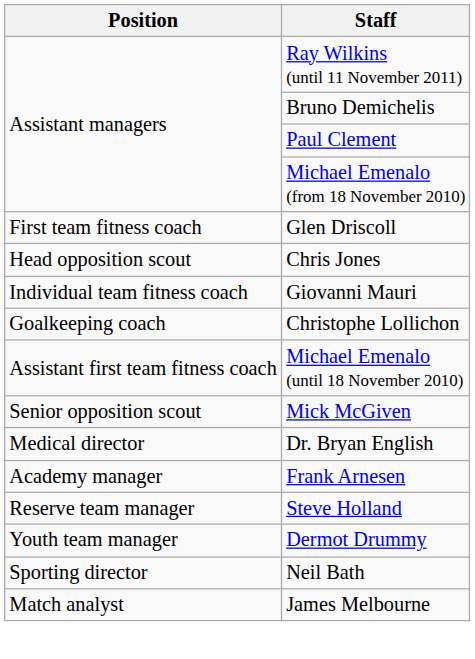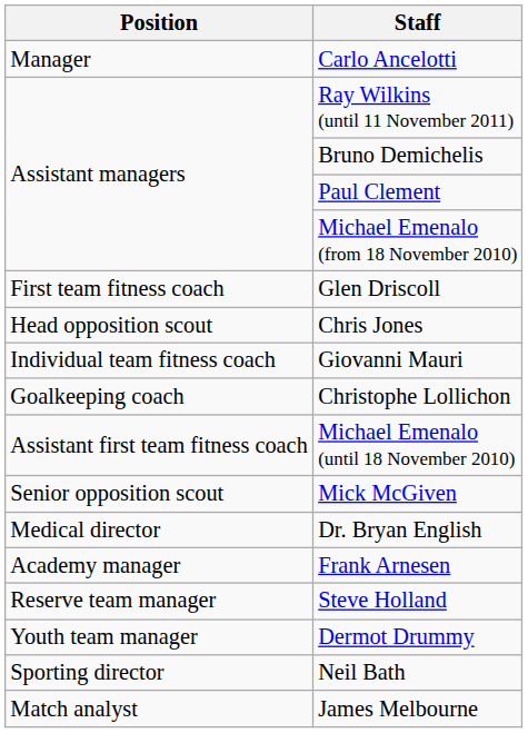 <table class="wikitable">
 <tr>
 <th>Position</th>
 <th>Staff</th>
+</tr>
+<tr>
+<td>Manager</td>
+<td> <a href='#'>Carlo Ancelotti</a></td>
 </tr>
 <tr>
 <td rowspan="4">Assistant managers</td>
 <td> <a href='#'>Ray Wilkins</a><br><small> (until 11 November 2011) </small></td>
 </tr>
 <tr>
 <td> Bruno Demichelis</td>
 </tr>
 <tr>
 <td> <a href='#'>Paul Clement</a></td>
 </tr>
 <tr>
 <td> <a href='#'>Michael Emenalo</a><br><small> (from 18 November 2010) </small></td>
 </tr>
 <tr>
 <td>First team fitness coach</td>
 <td> Glen Driscoll</td>
 </tr>
 <tr>
 <td>Head opposition scout</td>
 <td> Chris Jones</td>
 </tr>
 <tr>
 <td>Individual team fitness coach</td>
 <td> Giovanni Mauri</td>
 </tr>
 <tr>
 <td>Goalkeeping coach</td>
 <td> Christophe Lollichon</td>
 </tr>
 <tr>
 <td>Assistant first team fitness coach</td>
 <td> <a href='#'>Michael Emenalo</a><br><small> (until 18 November 2010) </small></td>
 </tr>
 <tr>
 <td>Senior opposition scout</td>
 <td> <a href='#'>Mick McGiven</a></td>
 </tr>
 <tr>
 <td>Medical director</td>
 <td> Dr. Bryan English</td>
 </tr>
 <tr>
 <td>Academy manager</td>
 <td> <a href='#'>Frank Arnesen</a></td>
 </tr>
 <tr>
 <td>Reserve team manager</td>
 <td> <a href='#'>Steve Holland</a></td>
 </tr>
 <tr>
 <td>Youth team manager</td>
 <td> <a href='#'>Dermot Drummy</a></td>
 </tr>
 <tr>
 <td>Sporting director</td>
 <td> Neil Bath</td>
 </tr>
 <tr>
 <td>Match analyst</td>
 <td> James Melbourne</td>
 </tr>
 </table>
